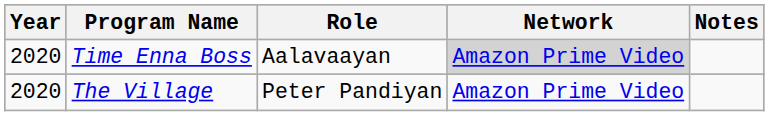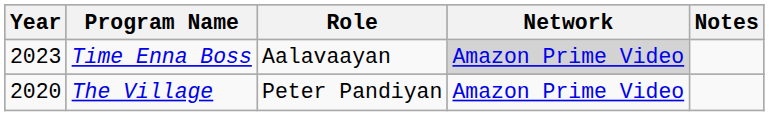 <table class="wikitable">
 <tr>
 <th>Year</th>
 <th>Program Name</th>
 <th>Role</th>
 <th>Network</th>
 <th>Notes</th>
 </tr>
 <tr>
-<td>2020</td>
+<td>2023</td>
 <td><em><a href='#'>Time Enna Boss</a></em></td>
 <td>Aalavaayan</td>
 <td style="background: lightgrey;"><a href='#'>Amazon Prime Video</a></td>
 <td></td>
 </tr>
 <tr>
 <td>2020</td>
 <td><em><a href='#'>The Village</a></em></td>
 <td>Peter Pandiyan</td>
 <td><a href='#'>Amazon Prime Video</a></td>
 <td></td>
 </tr>
 </table>
